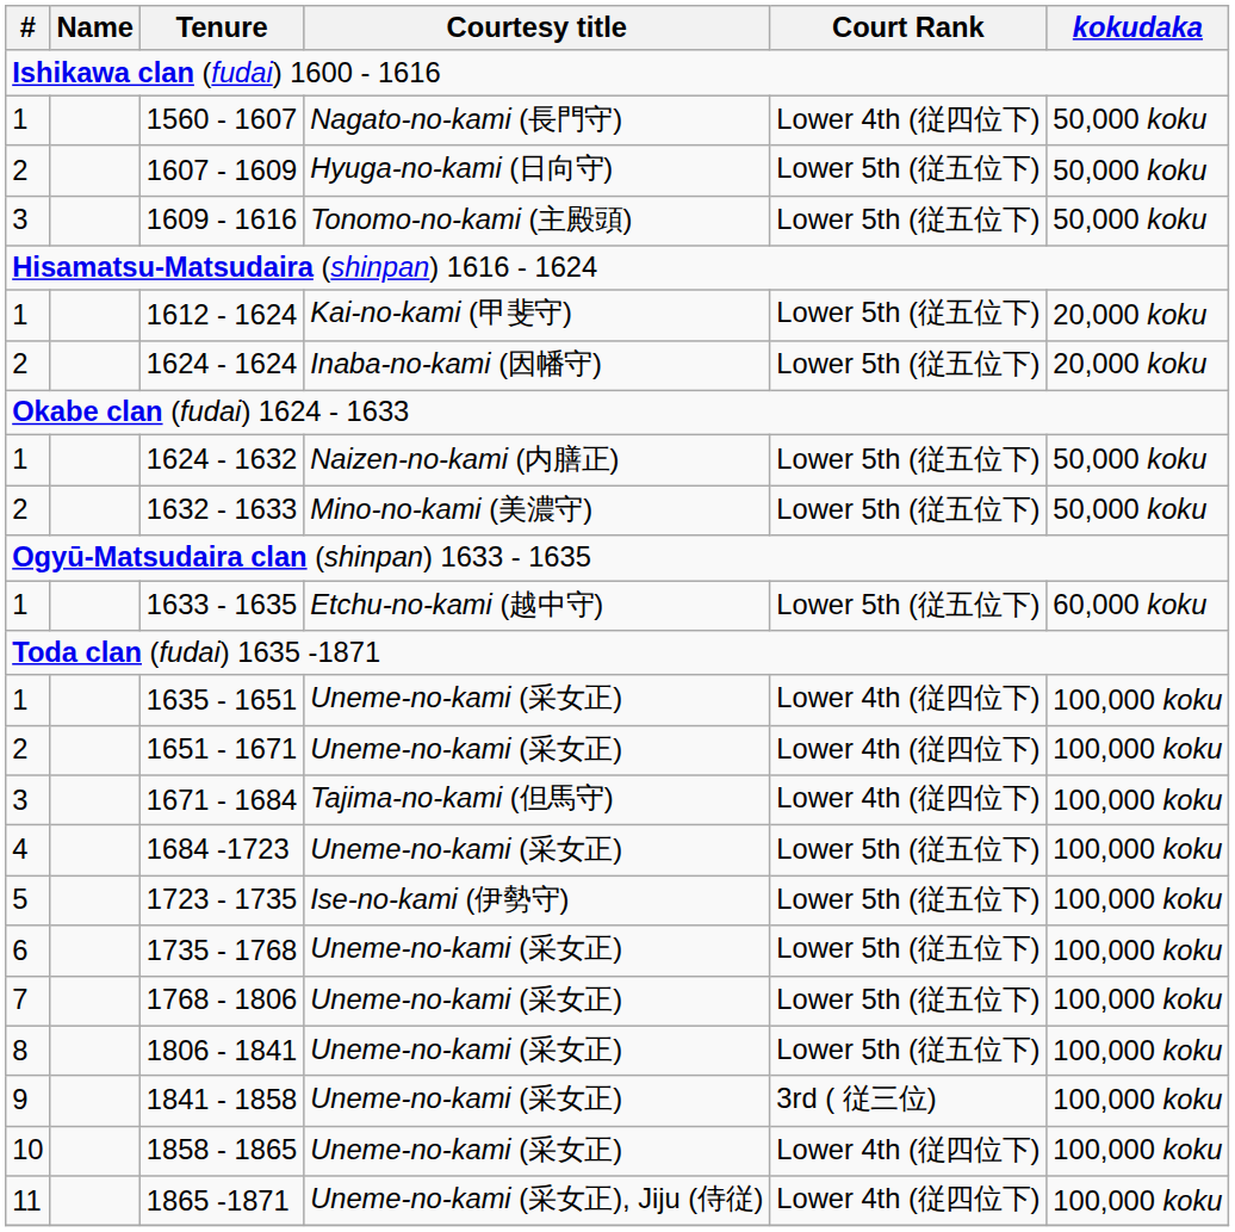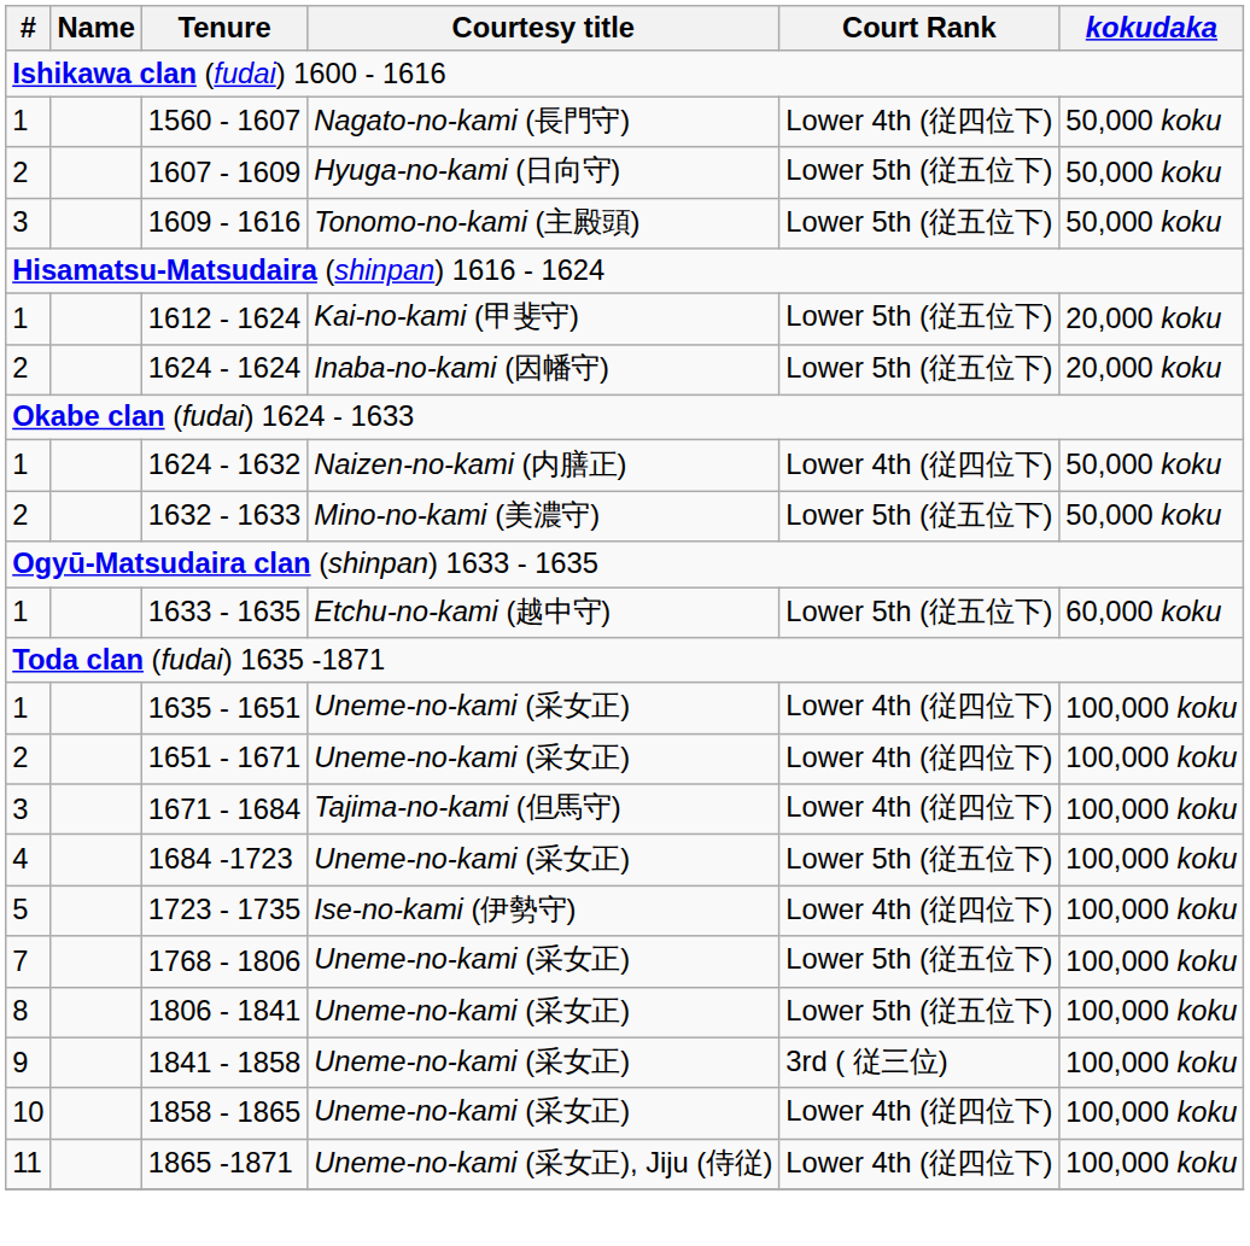 <table class=wikitable>
 <tr>
 <th>#</th>
 <th>Name</th>
 <th>Tenure</th>
 <th>Courtesy title</th>
 <th>Court Rank</th>
 <th><em><a href='#'>kokudaka</a></em></th>
 </tr>
 <tr>
 <td colspan=6> <strong><a href='#'>Ishikawa clan</a></strong> (<em><a href='#'>fudai</a></em>) 1600 - 1616</td>
 </tr>
 <tr>
 <td>1</td>
 <td></td>
 <td>1560 - 1607</td>
 <td><em>Nagato-no-kami</em> (長門守)</td>
 <td>Lower 4th (従四位下)</td>
 <td>50,000 <em>koku</em></td>
 </tr>
 <tr>
 <td>2</td>
 <td></td>
 <td>1607 - 1609</td>
 <td><em>Hyuga-no-kami</em> (日向守)</td>
 <td>Lower 5th (従五位下)</td>
 <td>50,000 <em>koku</em></td>
 </tr>
 <tr>
 <td>3</td>
 <td></td>
 <td>1609 - 1616</td>
 <td><em>Tonomo-no-kami</em> (主殿頭)</td>
 <td>Lower 5th (従五位下)</td>
 <td>50,000 <em>koku</em></td>
 </tr>
 <tr>
 <td colspan=6> <strong><a href='#'>Hisamatsu-Matsudaira</a></strong> (<em><a href='#'>shinpan</a></em>) 1616 - 1624</td>
 </tr>
 <tr>
 <td>1</td>
 <td></td>
 <td>1612 - 1624</td>
 <td><em>Kai-no-kami</em> (甲斐守)</td>
 <td>Lower 5th (従五位下)</td>
 <td>20,000 <em>koku</em></td>
 </tr>
 <tr>
 <td>2</td>
 <td></td>
 <td>1624 - 1624</td>
 <td><em>Inaba-no-kami</em> (因幡守)</td>
 <td>Lower 5th (従五位下)</td>
 <td>20,000 <em>koku</em></td>
 </tr>
 <tr>
 <td colspan=6> <strong><a href='#'>Okabe clan</a></strong> (<em>fudai</em>) 1624 - 1633</td>
 </tr>
 <tr>
 <td>1</td>
 <td></td>
 <td>1624 - 1632</td>
 <td><em>Naizen-no-kami</em> (内膳正)</td>
-<td>Lower 5th (従五位下)</td>
+<td>Lower 4th (従四位下)</td>
 <td>50,000 <em>koku</em></td>
 </tr>
 <tr>
 <td>2</td>
 <td></td>
 <td>1632 - 1633</td>
 <td><em>Mino-no-kami</em> (美濃守)</td>
 <td>Lower 5th (従五位下)</td>
 <td>50,000 <em>koku</em></td>
 </tr>
 <tr>
 <td colspan=6> <strong><a href='#'>Ogyū-Matsudaira clan</a></strong> (<em>shinpan</em>) 1633 - 1635</td>
 </tr>
 <tr>
 <td>1</td>
 <td></td>
 <td>1633 - 1635</td>
 <td><em>Etchu-no-kami</em> (越中守)</td>
 <td>Lower 5th (従五位下)</td>
 <td>60,000 <em>koku</em></td>
 </tr>
 <tr>
 <td colspan=6> <strong><a href='#'>Toda clan</a></strong> (<em>fudai</em>) 1635 -1871</td>
 </tr>
 <tr>
 <td>1</td>
 <td></td>
 <td>1635 - 1651</td>
 <td><em>Uneme-no-kami</em> (采女正)</td>
 <td>Lower 4th (従四位下)</td>
 <td>100,000 <em>koku</em></td>
 </tr>
 <tr>
 <td>2</td>
 <td></td>
 <td>1651 - 1671</td>
 <td><em>Uneme-no-kami</em> (采女正)</td>
 <td>Lower 4th (従四位下)</td>
 <td>100,000 <em>koku</em></td>
 </tr>
 <tr>
 <td>3</td>
 <td></td>
 <td>1671 - 1684</td>
 <td><em>Tajima-no-kami</em> (但馬守)</td>
 <td>Lower 4th (従四位下)</td>
 <td>100,000 <em>koku</em></td>
 </tr>
 <tr>
 <td>4</td>
 <td></td>
 <td>1684 -1723</td>
 <td><em>Uneme-no-kami</em> (采女正)</td>
 <td>Lower 5th (従五位下)</td>
 <td>100,000 <em>koku</em></td>
 </tr>
 <tr>
 <td>5</td>
 <td></td>
 <td>1723 - 1735</td>
 <td><em>Ise-no-kami</em> (伊勢守)</td>
-<td>Lower 5th (従五位下)</td>
-<td>100,000 <em>koku</em></td>
-</tr>
-<tr>
-<td>6</td>
-<td></td>
-<td>1735 - 1768</td>
-<td><em>Uneme-no-kami</em> (采女正)</td>
-<td>Lower 5th (従五位下)</td>
+<td>Lower 4th (従四位下)</td>
 <td>100,000 <em>koku</em></td>
 </tr>
 <tr>
 <td>7</td>
 <td></td>
 <td>1768 - 1806</td>
 <td><em>Uneme-no-kami</em> (采女正)</td>
 <td>Lower 5th (従五位下)</td>
 <td>100,000 <em>koku</em></td>
 </tr>
 <tr>
 <td>8</td>
 <td></td>
 <td>1806 - 1841</td>
 <td><em>Uneme-no-kami</em> (采女正)</td>
 <td>Lower 5th (従五位下)</td>
 <td>100,000 <em>koku</em></td>
 </tr>
 <tr>
 <td>9</td>
 <td></td>
 <td>1841 - 1858</td>
 <td><em>Uneme-no-kami</em> (采女正)</td>
 <td>3rd ( 従三位)</td>
 <td>100,000 <em>koku</em></td>
 </tr>
 <tr>
 <td>10</td>
 <td></td>
 <td>1858 - 1865</td>
 <td><em>Uneme-no-kami</em> (采女正)</td>
 <td>Lower 4th (従四位下)</td>
 <td>100,000 <em>koku</em></td>
 </tr>
 <tr>
 <td>11</td>
 <td></td>
 <td>1865 -1871</td>
 <td><em>Uneme-no-kami</em> (采女正), Jiju (侍従)</td>
 <td>Lower 4th (従四位下)</td>
 <td>100,000 <em>koku</em></td>
 </tr>
 <tr>
 </tr>
 </table>
